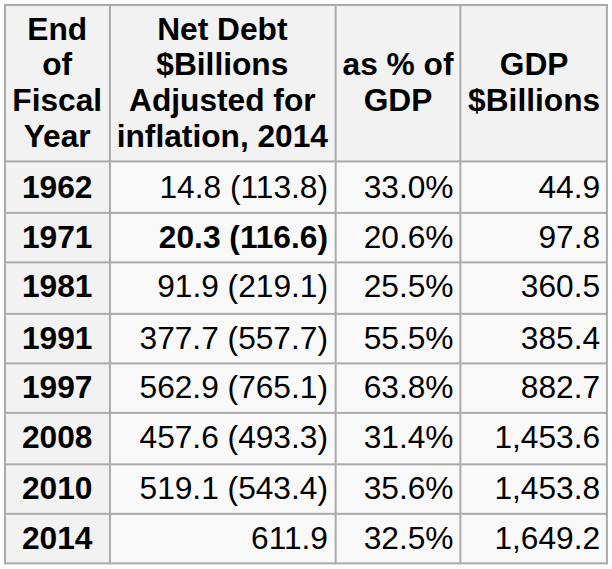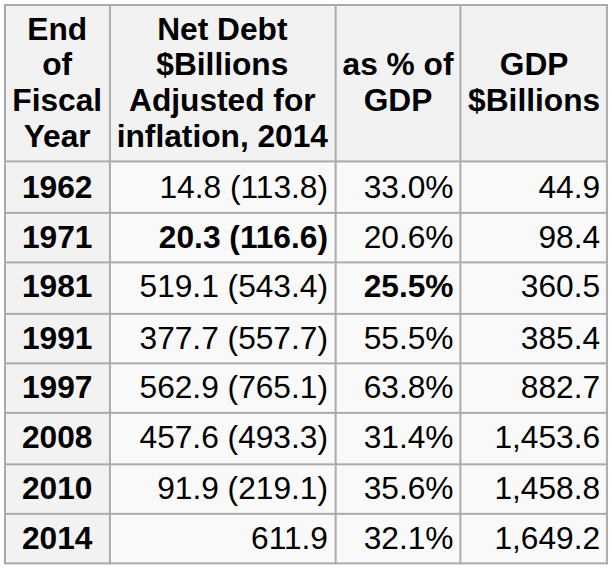 <table class="wikitable">
 <tr>
 <th>End<br>of<br>Fiscal<br>Year</th>
 <th>Net Debt<br>$Billions<br>Adjusted for<br>inflation, 2014</th>
 <th>as % of<br> GDP</th>
 <th>GDP<br>$Billions</th>
 </tr>
 <tr>
 <th>1962</th>
 <td align="right">14.8 (113.8)</td>
 <td style="text-align:right;">33.0%</td>
 <td align="right">44.9</td>
 </tr>
 <tr>
 <th>1971</th>
 <td align="right"><strong>20.3 (116.6)</strong></td>
 <td style="text-align:right;">20.6%</td>
-<td align="right">97.8</td>
+<td align="right">98.4</td>
 </tr>
 <tr>
 <th>1981</th>
-<td align="right">91.9 (219.1)</td>
-<td style="text-align:right;">25.5%</td>
+<td align="right">519.1 (543.4)</td>
+<td style="text-align:right;"><strong>25.5%</strong></td>
 <td align="right">360.5</td>
 </tr>
 <tr>
 <th>1991</th>
 <td align="right">377.7 (557.7)</td>
 <td style="text-align:right;">55.5%</td>
 <td align="right">385.4</td>
 </tr>
 <tr>
 <th>1997</th>
 <td align="right">562.9 (765.1)</td>
 <td style="text-align:right;">63.8%</td>
 <td align="right">882.7</td>
 </tr>
 <tr>
 <th>2008</th>
 <td align="right">457.6 (493.3)</td>
 <td style="text-align:right;">31.4%</td>
 <td align="right">1,453.6</td>
 </tr>
 <tr>
 <th>2010</th>
-<td align="right">519.1 (543.4)</td>
+<td align="right">91.9 (219.1)</td>
 <td style="text-align:right;">35.6%</td>
-<td align="right">1,453.8</td>
+<td align="right">1,458.8</td>
 </tr>
 <tr>
 <th>2014</th>
 <td align="right">611.9</td>
-<td style="text-align:right;">32.5%</td>
+<td style="text-align:right;">32.1%</td>
 <td align="right">1,649.2</td>
 </tr>
 </table>
